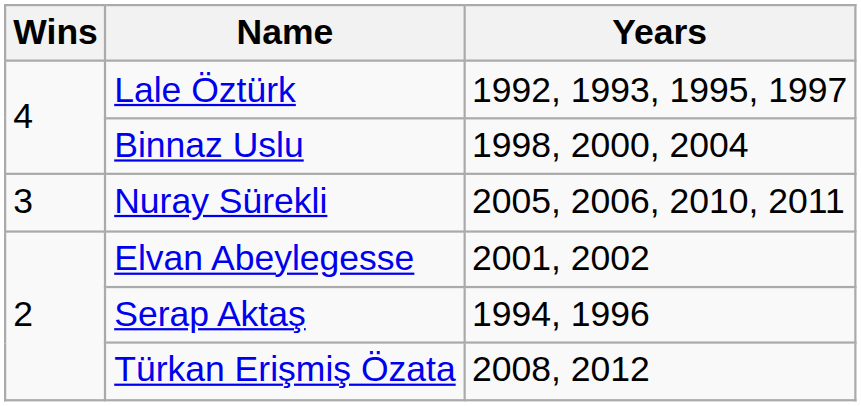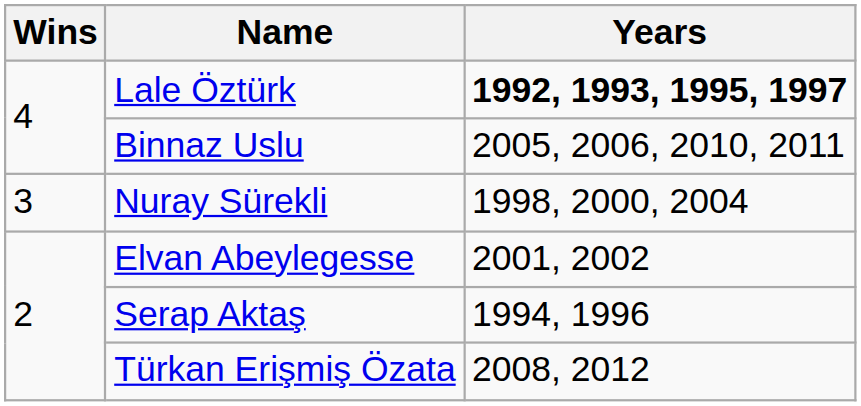 <table class="wikitable">
 <tr>
 <th>Wins</th>
 <th>Name</th>
 <th>Years</th>
 </tr>
 <tr>
 <td rowspan=2>4</td>
 <td><a href='#'>Lale Öztürk</a></td>
-<td>1992, 1993, 1995, 1997</td>
+<td><strong>1992, 1993, 1995, 1997</strong></td>
 </tr>
 <tr>
 <td><a href='#'>Binnaz Uslu</a></td>
-<td>1998, 2000, 2004</td>
+<td>2005, 2006, 2010, 2011</td>
 </tr>
 <tr>
 <td>3</td>
 <td><a href='#'>Nuray Sürekli</a></td>
-<td>2005, 2006, 2010, 2011</td>
+<td>1998, 2000, 2004</td>
 </tr>
 <tr>
 <td rowspan=3>2</td>
 <td><a href='#'>Elvan Abeylegesse</a></td>
 <td>2001, 2002</td>
 </tr>
 <tr>
 <td><a href='#'>Serap Aktaş</a></td>
 <td>1994, 1996</td>
 </tr>
 <tr>
 <td><a href='#'>Türkan Erişmiş Özata</a></td>
 <td>2008, 2012</td>
 </tr>
 </table>
